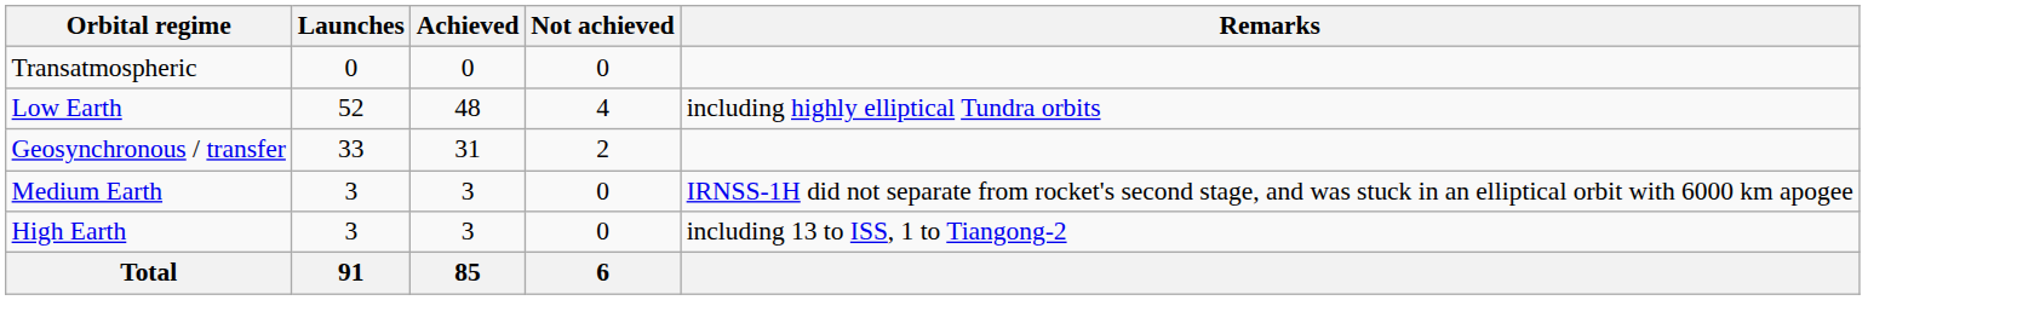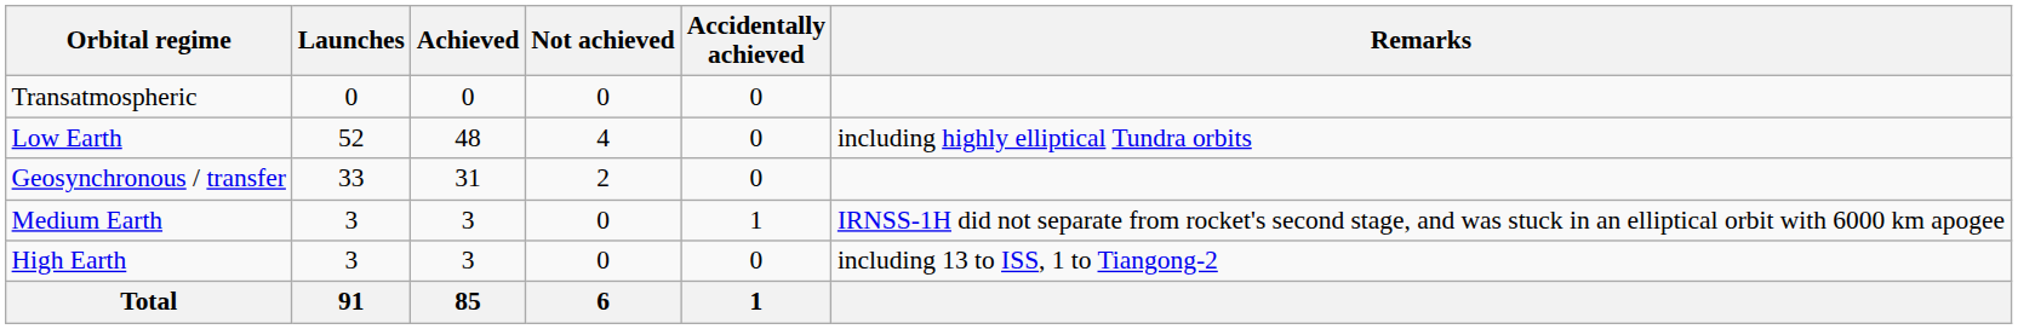 <table class="wikitable sortable" style=text-align:center>
 <tr>
 <th>Orbital regime</th>
 <th>Launches</th>
 <th>Achieved</th>
 <th>Not achieved</th>
+<th>Accidentally<br>achieved</th>
 <th>Remarks</th>
 </tr>
 <tr>
 <td align=left>Transatmospheric</td>
+<td>0</td>
 <td>0</td>
 <td>0</td>
 <td>0</td>
 <td></td>
 </tr>
 <tr>
 <td align=left><a href='#'>Low Earth</a></td>
 <td>52</td>
 <td>48</td>
 <td>4</td>
+<td>0</td>
 <td align=left>including <a href='#'>highly elliptical</a> <a href='#'>Tundra orbits</a></td>
 </tr>
 <tr>
 <td align=left><a href='#'>Geosynchronous</a> / <a href='#'>transfer</a></td>
 <td>33</td>
 <td>31</td>
 <td>2</td>
+<td>0</td>
 <td></td>
 </tr>
 <tr>
 <td align=left><a href='#'>Medium Earth</a></td>
 <td>3</td>
 <td>3</td>
 <td>0</td>
+<td>1</td>
 <td align=left><a href='#'>IRNSS-1H</a> did not separate from rocket's second stage, and was stuck in an elliptical orbit with 6000 km apogee</td>
 </tr>
 <tr>
 <td align=left><a href='#'>High Earth</a></td>
 <td>3</td>
 <td>3</td>
+<td>0</td>
 <td>0</td>
 <td align=left>including 13 to <a href='#'>ISS</a>, 1 to <a href='#'>Tiangong-2</a></td>
 </tr>
 <tr class="sortbottom">
 <th>Total</th>
 <th>91</th>
 <th>85</th>
 <th>6</th>
+<th>1</th>
 <th></th>
 </tr>
 </table>
